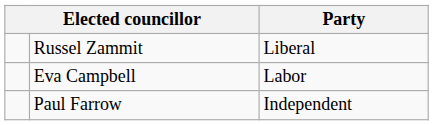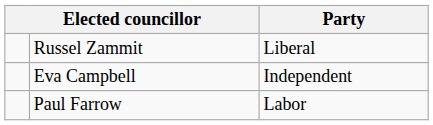 <table class="wikitable" style="float:right;clear:right;width:30%">
 <tr>
 <th colspan="2">Elected councillor</th>
 <th>Party</th>
 </tr>
 <tr>
 <td> </td>
 <td>Russel Zammit</td>
 <td>Liberal</td>
 </tr>
 <tr>
 <td> </td>
 <td>Eva Campbell</td>
-<td>Labor</td>
+<td>Independent</td>
 </tr>
 <tr>
 <td> </td>
 <td>Paul Farrow</td>
-<td>Independent</td>
+<td>Labor</td>
 </tr>
 </table>
